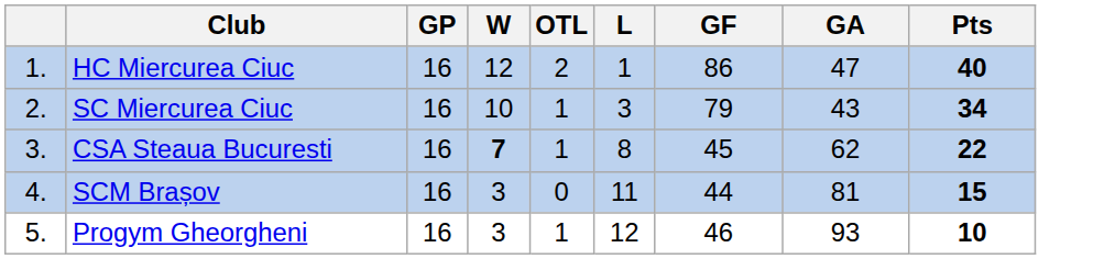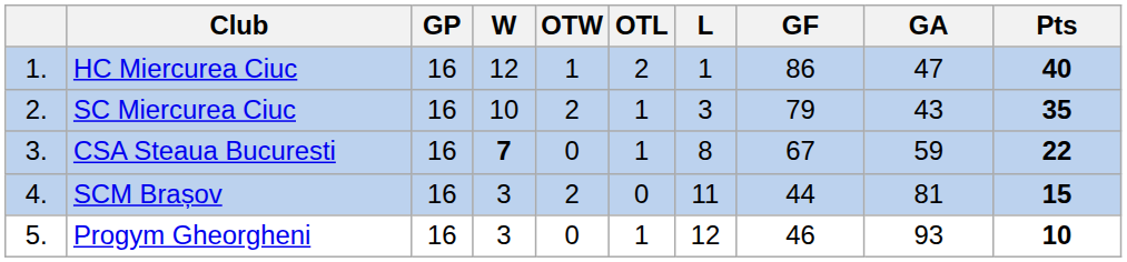 <table class="wikitable">
 <tr>
 <th width="30"></th>
 <th width="200">Club</th>
 <th width="30">GP</th>
 <th width="30">W</th>
+<th width="30">OTW</th>
 <th width="30">OTL</th>
 <th width="30">L</th>
 <th width="70">GF</th>
 <th width="70">GA</th>
 <th width="70">Pts</th>
 </tr>
 <tr bgcolor="#BCD2EE" align="center">
 <td>1.</td>
 <td align="left"><a href='#'>HC Miercurea Ciuc</a></td>
 <td>16</td>
 <td>12</td>
+<td>1</td>
 <td>2</td>
 <td>1</td>
 <td>86</td>
 <td>47</td>
 <td><strong>40</strong></td>
 </tr>
 <tr bgcolor="#BCD2EE" align="center">
 <td>2.</td>
 <td align="left"><a href='#'>SC Miercurea Ciuc</a></td>
 <td>16</td>
 <td>10</td>
+<td>2</td>
 <td>1</td>
 <td>3</td>
 <td>79</td>
 <td>43</td>
-<td><strong>34</strong></td>
+<td><strong>35</strong></td>
 </tr>
 <tr bgcolor="#BCD2EE" align="center">
 <td>3.</td>
 <td align="left"><a href='#'>CSA Steaua Bucuresti</a></td>
 <td>16</td>
 <td><strong>7</strong></td>
+<td>0</td>
 <td>1</td>
 <td>8</td>
-<td>45</td>
-<td>62</td>
+<td>67</td>
+<td>59</td>
 <td><strong>22</strong></td>
 </tr>
 <tr bgcolor="#BCD2EE" align="center">
 <td>4.</td>
 <td align="left"><a href='#'>SCM Brașov</a></td>
 <td>16</td>
 <td>3</td>
+<td>2</td>
 <td>0</td>
 <td>11</td>
 <td>44</td>
 <td>81</td>
 <td><strong>15</strong></td>
 </tr>
 <tr bgcolor="#FFFFFF" align="center">
 <td>5.</td>
 <td align="left"><a href='#'>Progym Gheorgheni</a></td>
 <td>16</td>
 <td>3</td>
+<td>0</td>
 <td>1</td>
 <td>12</td>
 <td>46</td>
 <td>93</td>
 <td><strong>10</strong></td>
 </tr>
 </table>
